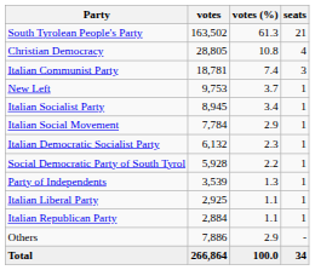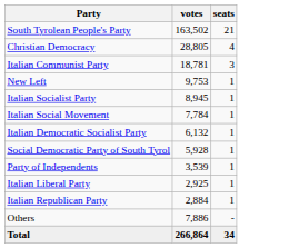 <table class="wikitable" style="font-size:95%; text-align:right;">
 <tr>
 <th>Party</th>
 <th>votes</th>
-<th>votes (%)</th>
 <th>seats</th>
 </tr>
 <tr>
 <td align=left><a href='#'>South Tyrolean People's Party</a></td>
 <td>163,502</td>
-<td>61.3</td>
 <td>21</td>
 </tr>
 <tr>
 <td align=left><a href='#'>Christian Democracy</a></td>
 <td>28,805</td>
-<td>10.8</td>
 <td>4</td>
 </tr>
 <tr>
 <td align=left><a href='#'>Italian Communist Party</a></td>
 <td>18,781</td>
-<td>7.4</td>
 <td>3</td>
 </tr>
 <tr>
 <td align=left><a href='#'>New Left</a></td>
 <td>9,753</td>
-<td>3.7</td>
 <td>1</td>
 </tr>
 <tr>
 <td align=left><a href='#'>Italian Socialist Party</a></td>
 <td>8,945</td>
-<td>3.4</td>
 <td>1</td>
 </tr>
 <tr>
 <td align=left><a href='#'>Italian Social Movement</a></td>
 <td>7,784</td>
-<td>2.9</td>
 <td>1</td>
 </tr>
 <tr>
 <td align=left><a href='#'>Italian Democratic Socialist Party</a></td>
 <td>6,132</td>
-<td>2.3</td>
 <td>1</td>
 </tr>
 <tr>
 <td align=left><a href='#'>Social Democratic Party of South Tyrol</a></td>
 <td>5,928</td>
-<td>2.2</td>
 <td>1</td>
 </tr>
 <tr>
 <td align=left><a href='#'>Party of Independents</a></td>
 <td>3,539</td>
-<td>1.3</td>
 <td>1</td>
 </tr>
 <tr>
 <td align=left><a href='#'>Italian Liberal Party</a></td>
 <td>2,925</td>
-<td>1.1</td>
 <td>1</td>
 </tr>
 <tr>
 <td align=left><a href='#'>Italian Republican Party</a></td>
 <td>2,884</td>
-<td>1.1</td>
 <td>1</td>
 </tr>
 <tr>
 <td align=left>Others</td>
 <td>7,886</td>
-<td>2.9</td>
 <td>-</td>
 </tr>
 <tr bgcolor="EFEFEF">
 <td align=left><strong>Total</strong></td>
 <td><strong>266,864</strong></td>
-<td><strong>100.0</strong></td>
 <td><strong>34</strong></td>
 </tr>
 </table>
